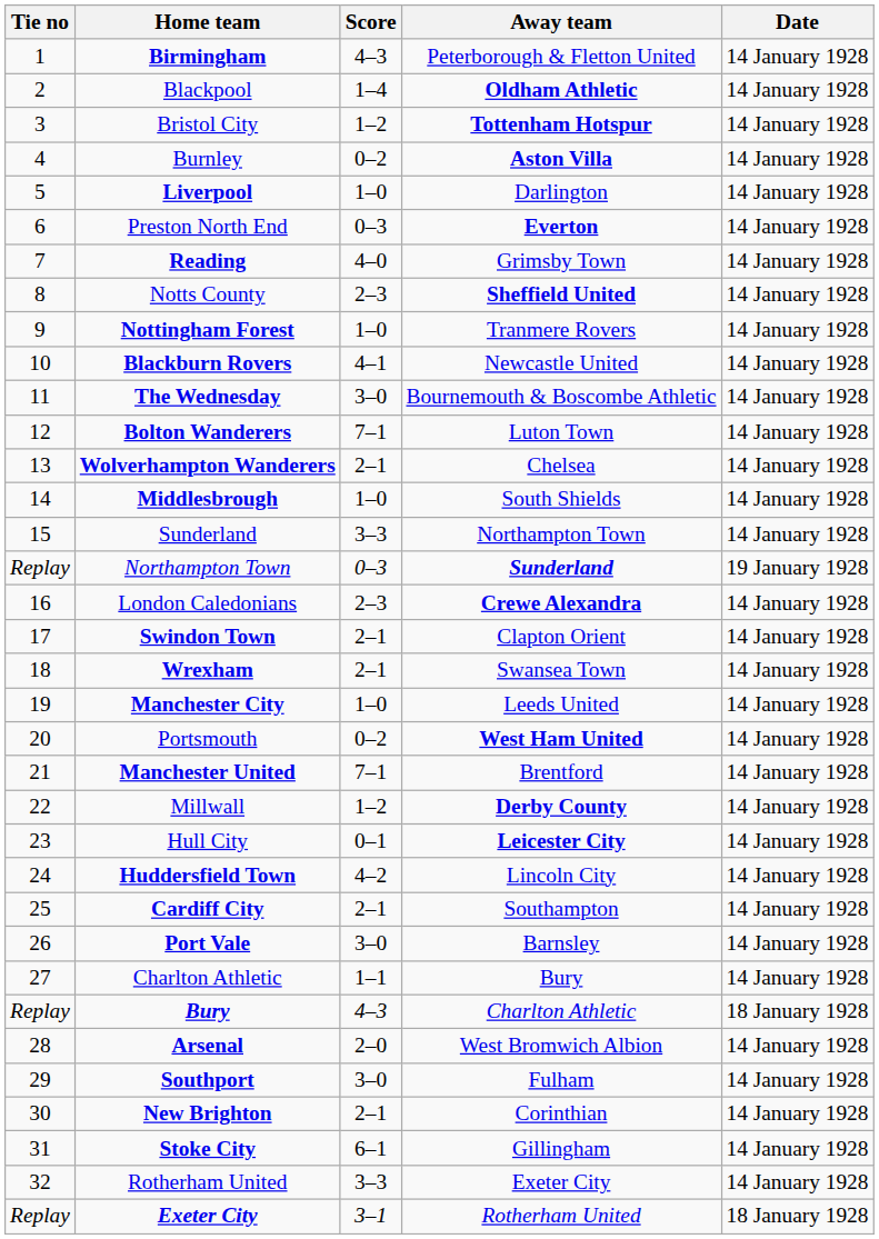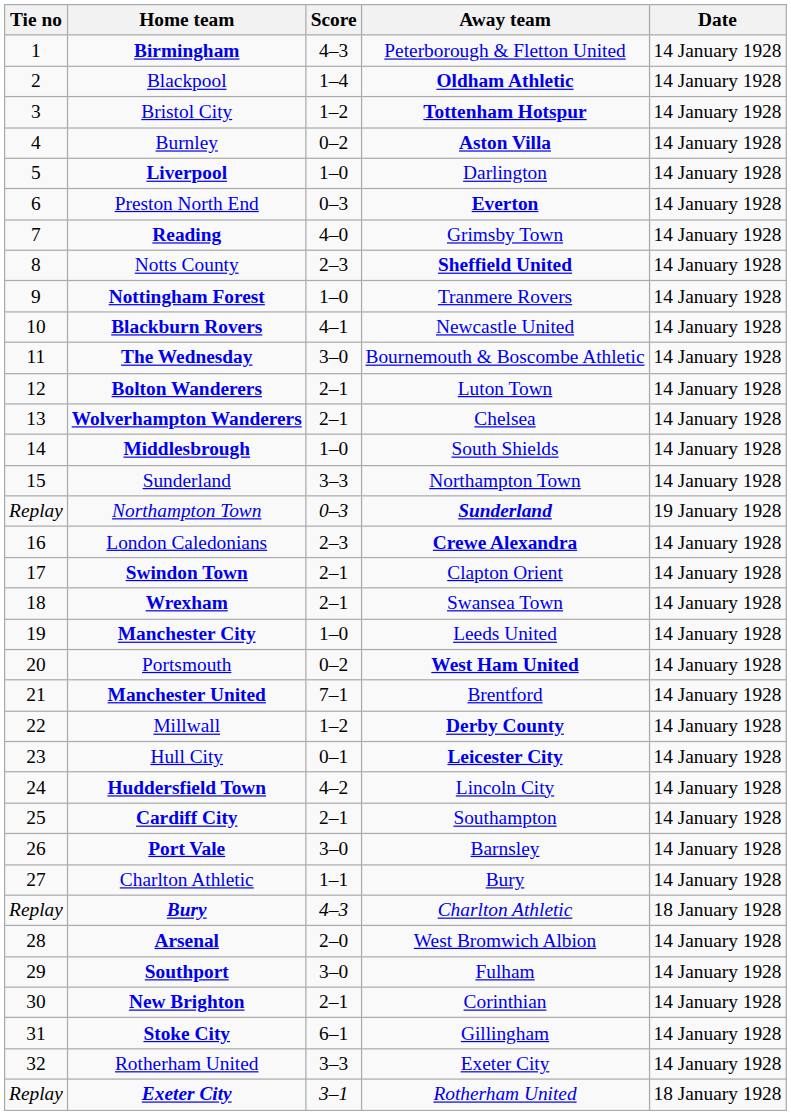 <table class="wikitable" style="text-align: center">
 <tr>
 <th>Tie no</th>
 <th>Home team</th>
 <th>Score</th>
 <th>Away team</th>
 <th>Date</th>
 </tr>
 <tr>
 <td>1</td>
 <td><strong><a href='#'>Birmingham</a></strong></td>
 <td>4–3</td>
 <td><a href='#'>Peterborough & Fletton United</a></td>
 <td>14 January 1928</td>
 </tr>
 <tr>
 <td>2</td>
 <td><a href='#'>Blackpool</a></td>
 <td>1–4</td>
 <td><strong><a href='#'>Oldham Athletic</a></strong></td>
 <td>14 January 1928</td>
 </tr>
 <tr>
 <td>3</td>
 <td><a href='#'>Bristol City</a></td>
 <td>1–2</td>
 <td><strong><a href='#'>Tottenham Hotspur</a></strong></td>
 <td>14 January 1928</td>
 </tr>
 <tr>
 <td>4</td>
 <td><a href='#'>Burnley</a></td>
 <td>0–2</td>
 <td><strong><a href='#'>Aston Villa</a></strong></td>
 <td>14 January 1928</td>
 </tr>
 <tr>
 <td>5</td>
 <td><strong><a href='#'>Liverpool</a></strong></td>
 <td>1–0</td>
 <td><a href='#'>Darlington</a></td>
 <td>14 January 1928</td>
 </tr>
 <tr>
 <td>6</td>
 <td><a href='#'>Preston North End</a></td>
 <td>0–3</td>
 <td><strong><a href='#'>Everton</a></strong></td>
 <td>14 January 1928</td>
 </tr>
 <tr>
 <td>7</td>
 <td><strong><a href='#'>Reading</a></strong></td>
 <td>4–0</td>
 <td><a href='#'>Grimsby Town</a></td>
 <td>14 January 1928</td>
 </tr>
 <tr>
 <td>8</td>
 <td><a href='#'>Notts County</a></td>
 <td>2–3</td>
 <td><strong><a href='#'>Sheffield United</a></strong></td>
 <td>14 January 1928</td>
 </tr>
 <tr>
 <td>9</td>
 <td><strong><a href='#'>Nottingham Forest</a></strong></td>
 <td>1–0</td>
 <td><a href='#'>Tranmere Rovers</a></td>
 <td>14 January 1928</td>
 </tr>
 <tr>
 <td>10</td>
 <td><strong><a href='#'>Blackburn Rovers</a></strong></td>
 <td>4–1</td>
 <td><a href='#'>Newcastle United</a></td>
 <td>14 January 1928</td>
 </tr>
 <tr>
 <td>11</td>
 <td><strong><a href='#'>The Wednesday</a></strong></td>
 <td>3–0</td>
 <td><a href='#'>Bournemouth & Boscombe Athletic</a></td>
 <td>14 January 1928</td>
 </tr>
 <tr>
 <td>12</td>
 <td><strong><a href='#'>Bolton Wanderers</a></strong></td>
-<td>7–1</td>
+<td>2–1</td>
 <td><a href='#'>Luton Town</a></td>
 <td>14 January 1928</td>
 </tr>
 <tr>
 <td>13</td>
 <td><strong><a href='#'>Wolverhampton Wanderers</a></strong></td>
 <td>2–1</td>
 <td><a href='#'>Chelsea</a></td>
 <td>14 January 1928</td>
 </tr>
 <tr>
 <td>14</td>
 <td><strong><a href='#'>Middlesbrough</a></strong></td>
 <td>1–0</td>
 <td><a href='#'>South Shields</a></td>
 <td>14 January 1928</td>
 </tr>
 <tr>
 <td>15</td>
 <td><a href='#'>Sunderland</a></td>
 <td>3–3</td>
 <td><a href='#'>Northampton Town</a></td>
 <td>14 January 1928</td>
 </tr>
 <tr>
 <td><em>Replay</em></td>
 <td><em><a href='#'>Northampton Town</a></em></td>
 <td><em>0–3</em></td>
 <td><strong><em><a href='#'>Sunderland</a></em></strong></td>
 <td>19 January 1928</td>
 </tr>
 <tr>
 <td>16</td>
 <td><a href='#'>London Caledonians</a></td>
 <td>2–3</td>
 <td><strong><a href='#'>Crewe Alexandra</a></strong></td>
 <td>14 January 1928</td>
 </tr>
 <tr>
 <td>17</td>
 <td><strong><a href='#'>Swindon Town</a></strong></td>
 <td>2–1</td>
 <td><a href='#'>Clapton Orient</a></td>
 <td>14 January 1928</td>
 </tr>
 <tr>
 <td>18</td>
 <td><strong><a href='#'>Wrexham</a></strong></td>
 <td>2–1</td>
 <td><a href='#'>Swansea Town</a></td>
 <td>14 January 1928</td>
 </tr>
 <tr>
 <td>19</td>
 <td><strong><a href='#'>Manchester City</a></strong></td>
 <td>1–0</td>
 <td><a href='#'>Leeds United</a></td>
 <td>14 January 1928</td>
 </tr>
 <tr>
 <td>20</td>
 <td><a href='#'>Portsmouth</a></td>
 <td>0–2</td>
 <td><strong><a href='#'>West Ham United</a></strong></td>
 <td>14 January 1928</td>
 </tr>
 <tr>
 <td>21</td>
 <td><strong><a href='#'>Manchester United</a></strong></td>
 <td>7–1</td>
 <td><a href='#'>Brentford</a></td>
 <td>14 January 1928</td>
 </tr>
 <tr>
 <td>22</td>
 <td><a href='#'>Millwall</a></td>
 <td>1–2</td>
 <td><strong><a href='#'>Derby County</a></strong></td>
 <td>14 January 1928</td>
 </tr>
 <tr>
 <td>23</td>
 <td><a href='#'>Hull City</a></td>
 <td>0–1</td>
 <td><strong><a href='#'>Leicester City</a></strong></td>
 <td>14 January 1928</td>
 </tr>
 <tr>
 <td>24</td>
 <td><strong><a href='#'>Huddersfield Town</a></strong></td>
 <td>4–2</td>
 <td><a href='#'>Lincoln City</a></td>
 <td>14 January 1928</td>
 </tr>
 <tr>
 <td>25</td>
 <td><strong><a href='#'>Cardiff City</a></strong></td>
 <td>2–1</td>
 <td><a href='#'>Southampton</a></td>
 <td>14 January 1928</td>
 </tr>
 <tr>
 <td>26</td>
 <td><strong><a href='#'>Port Vale</a></strong></td>
 <td>3–0</td>
 <td><a href='#'>Barnsley</a></td>
 <td>14 January 1928</td>
 </tr>
 <tr>
 <td>27</td>
 <td><a href='#'>Charlton Athletic</a></td>
 <td>1–1</td>
 <td><a href='#'>Bury</a></td>
 <td>14 January 1928</td>
 </tr>
 <tr>
 <td><em>Replay</em></td>
 <td><strong><em><a href='#'>Bury</a></em></strong></td>
 <td><em>4–3</em></td>
 <td><em><a href='#'>Charlton Athletic</a></em></td>
 <td>18 January 1928</td>
 </tr>
 <tr>
 <td>28</td>
 <td><strong><a href='#'>Arsenal</a></strong></td>
 <td>2–0</td>
 <td><a href='#'>West Bromwich Albion</a></td>
 <td>14 January 1928</td>
 </tr>
 <tr>
 <td>29</td>
 <td><strong><a href='#'>Southport</a></strong></td>
 <td>3–0</td>
 <td><a href='#'>Fulham</a></td>
 <td>14 January 1928</td>
 </tr>
 <tr>
 <td>30</td>
 <td><strong><a href='#'>New Brighton</a></strong></td>
 <td>2–1</td>
 <td><a href='#'>Corinthian</a></td>
 <td>14 January 1928</td>
 </tr>
 <tr>
 <td>31</td>
 <td><strong><a href='#'>Stoke City</a></strong></td>
 <td>6–1</td>
 <td><a href='#'>Gillingham</a></td>
 <td>14 January 1928</td>
 </tr>
 <tr>
 <td>32</td>
 <td><a href='#'>Rotherham United</a></td>
 <td>3–3</td>
 <td><a href='#'>Exeter City</a></td>
 <td>14 January 1928</td>
 </tr>
 <tr>
 <td><em>Replay</em></td>
 <td><strong><em><a href='#'>Exeter City</a></em></strong></td>
 <td><em>3–1</em></td>
 <td><em><a href='#'>Rotherham United</a></em></td>
 <td>18 January 1928</td>
 </tr>
 <tr>
 </tr>
 </table>
